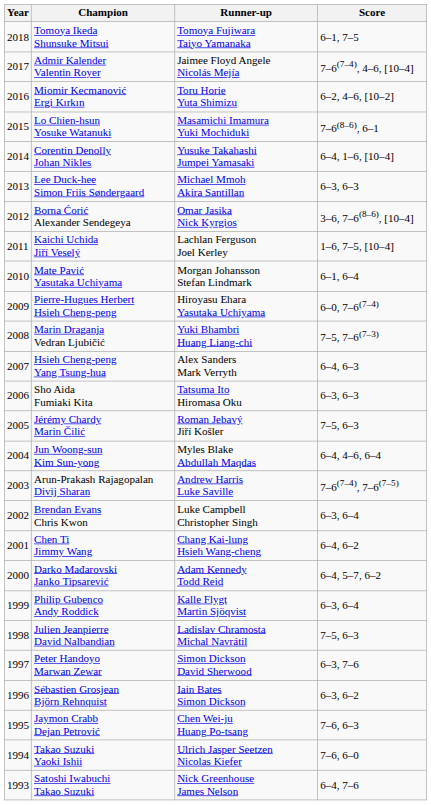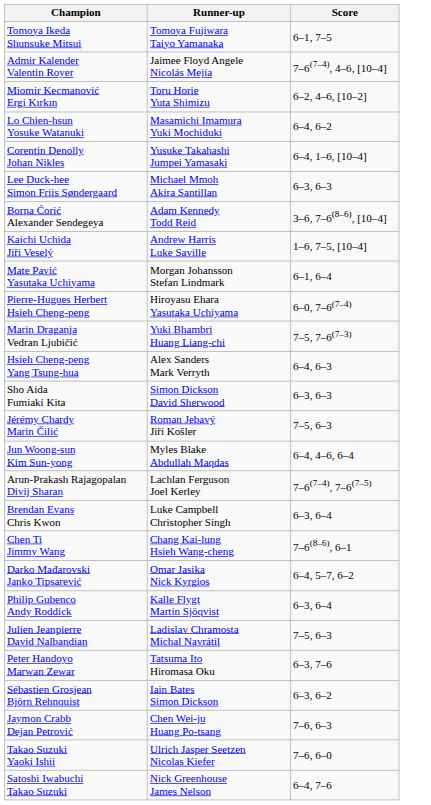 <table class="wikitable">
 <tr>
-<th>Year</th>
 <th width="200">Champion</th>
 <th width="200">Runner-up</th>
 <th width="150">Score</th>
 </tr>
 <tr>
-<td>2018</td>
 <td> <a href='#'>Tomoya Ikeda</a> <br>  <a href='#'>Shunsuke Mitsui</a></td>
 <td> <a href='#'>Tomoya Fujiwara</a> <br>  <a href='#'>Taiyo Yamanaka</a></td>
 <td>6–1, 7–5</td>
 </tr>
 <tr>
-<td>2017</td>
 <td> <a href='#'>Admir Kalender</a> <br>  <a href='#'>Valentin Royer</a></td>
 <td> Jaimee Floyd Angele <br>  <a href='#'>Nicolás Mejía</a></td>
 <td>7–6<sup>(7–4)</sup>, 4–6, [10–4]</td>
 </tr>
 <tr>
-<td>2016</td>
 <td> <a href='#'>Miomir Kecmanović</a> <br>  <a href='#'>Ergi Kırkın</a></td>
 <td> <a href='#'>Toru Horie</a> <br>  <a href='#'>Yuta Shimizu</a></td>
 <td>6–2, 4–6, [10–2]</td>
 </tr>
 <tr>
-<td>2015</td>
 <td> <a href='#'>Lo Chien-hsun</a> <br>  <a href='#'>Yosuke Watanuki</a></td>
 <td> <a href='#'>Masamichi Imamura</a> <br>  <a href='#'>Yuki Mochiduki</a></td>
-<td>7–6<sup>(8–6)</sup>, 6–1</td>
+<td>6–4, 6–2</td>
 </tr>
 <tr>
-<td>2014</td>
 <td> <a href='#'>Corentin Denolly</a> <br>  <a href='#'>Johan Nikles</a></td>
 <td> <a href='#'>Yusuke Takahashi</a> <br>  <a href='#'>Jumpei Yamasaki</a></td>
 <td>6–4, 1–6, [10–4]</td>
 </tr>
 <tr>
-<td>2013</td>
 <td> <a href='#'>Lee Duck-hee</a> <br>  <a href='#'>Simon Friis Søndergaard</a></td>
 <td> <a href='#'>Michael Mmoh</a> <br>  <a href='#'>Akira Santillan</a></td>
 <td>6–3, 6–3</td>
 </tr>
 <tr>
-<td>2012</td>
 <td> <a href='#'>Borna Ćorić</a> <br>  Alexander Sendegeya</td>
-<td> <a href='#'>Omar Jasika</a> <br>  <a href='#'>Nick Kyrgios</a></td>
+<td> <a href='#'>Adam Kennedy</a> <br>  <a href='#'>Todd Reid</a></td>
 <td>3–6, 7–6<sup>(8–6)</sup>, [10–4]</td>
 </tr>
 <tr>
-<td>2011</td>
 <td> <a href='#'>Kaichi Uchida</a> <br>  <a href='#'>Jiří Veselý</a></td>
-<td> Lachlan Ferguson <br>  Joel Kerley</td>
+<td> <a href='#'>Andrew Harris</a> <br>  <a href='#'>Luke Saville</a></td>
 <td>1–6, 7–5, [10–4]</td>
 </tr>
 <tr>
-<td>2010</td>
 <td> <a href='#'>Mate Pavić</a> <br>  <a href='#'>Yasutaka Uchiyama</a></td>
 <td> Morgan Johansson <br>  Stefan Lindmark</td>
 <td>6–1, 6–4</td>
 </tr>
 <tr>
-<td>2009</td>
 <td> <a href='#'>Pierre-Hugues Herbert</a> <br>  <a href='#'>Hsieh Cheng-peng</a></td>
 <td> Hiroyasu Ehara <br>  <a href='#'>Yasutaka Uchiyama</a></td>
 <td>6–0, 7–6<sup>(7–4)</sup></td>
 </tr>
 <tr>
-<td>2008</td>
 <td> <a href='#'>Marin Draganja</a> <br>  Vedran Ljubičić</td>
 <td> <a href='#'>Yuki Bhambri</a> <br>  <a href='#'>Huang Liang-chi</a></td>
 <td>7–5, 7–6<sup>(7–3)</sup></td>
 </tr>
 <tr>
-<td>2007</td>
 <td> <a href='#'>Hsieh Cheng-peng</a> <br>  <a href='#'>Yang Tsung-hua</a></td>
 <td> Alex Sanders <br>  Mark Verryth</td>
 <td>6–4, 6–3</td>
 </tr>
 <tr>
-<td>2006</td>
 <td> Sho Aida <br>  Fumiaki Kita</td>
-<td> <a href='#'>Tatsuma Ito</a> <br>  Hiromasa Oku</td>
+<td> <a href='#'>Simon Dickson</a> <br>  <a href='#'>David Sherwood</a></td>
 <td>6–3, 6–3</td>
 </tr>
 <tr>
-<td>2005</td>
 <td> <a href='#'>Jérémy Chardy</a> <br>  <a href='#'>Marin Čilić</a></td>
 <td> <a href='#'>Roman Jebavý</a> <br>  Jiří Košler</td>
 <td>7–5, 6–3</td>
 </tr>
 <tr>
-<td>2004</td>
 <td> <a href='#'>Jun Woong-sun</a> <br>  <a href='#'>Kim Sun-yong</a></td>
 <td> Myles Blake <br>  <a href='#'>Abdullah Maqdas</a></td>
 <td>6–4, 4–6, 6–4</td>
 </tr>
 <tr>
-<td>2003</td>
 <td> Arun-Prakash Rajagopalan <br>  <a href='#'>Divij Sharan</a></td>
-<td> <a href='#'>Andrew Harris</a> <br>  <a href='#'>Luke Saville</a></td>
+<td> Lachlan Ferguson <br>  Joel Kerley</td>
 <td>7–6<sup>(7–4)</sup>, 7–6<sup>(7–5)</sup></td>
 </tr>
 <tr>
-<td>2002</td>
 <td> <a href='#'>Brendan Evans</a> <br>  Chris Kwon</td>
 <td> Luke Campbell <br>  Christopher Singh</td>
 <td>6–3, 6–4</td>
 </tr>
 <tr>
-<td>2001</td>
 <td> <a href='#'>Chen Ti</a> <br>  <a href='#'>Jimmy Wang</a></td>
 <td> <a href='#'>Chang Kai-lung</a> <br>  <a href='#'>Hsieh Wang-cheng</a></td>
-<td>6–4, 6–2</td>
+<td>7–6<sup>(8–6)</sup>, 6–1</td>
 </tr>
 <tr>
-<td>2000</td>
 <td> <a href='#'>Darko Mađarovski</a> <br>  <a href='#'>Janko Tipsarević</a></td>
-<td> <a href='#'>Adam Kennedy</a> <br>  <a href='#'>Todd Reid</a></td>
+<td> <a href='#'>Omar Jasika</a> <br>  <a href='#'>Nick Kyrgios</a></td>
 <td>6–4, 5–7, 6–2</td>
 </tr>
 <tr>
-<td>1999</td>
 <td> <a href='#'>Philip Gubenco</a> <br>  <a href='#'>Andy Roddick</a></td>
 <td> <a href='#'>Kalle Flygt</a> <br>  <a href='#'>Martin Sjöqvist</a></td>
 <td>6–3, 6–4</td>
 </tr>
 <tr>
-<td>1998</td>
 <td> <a href='#'>Julien Jeanpierre</a> <br>  <a href='#'>David Nalbandian</a></td>
 <td> <a href='#'>Ladislav Chramosta</a> <br>  <a href='#'>Michal Navrátil</a></td>
 <td>7–5, 6–3</td>
 </tr>
 <tr>
-<td>1997</td>
 <td> <a href='#'>Peter Handoyo</a> <br>  <a href='#'>Marwan Zewar</a></td>
-<td> <a href='#'>Simon Dickson</a> <br>  <a href='#'>David Sherwood</a></td>
+<td> <a href='#'>Tatsuma Ito</a> <br>  Hiromasa Oku</td>
 <td>6–3, 7–6</td>
 </tr>
 <tr>
-<td>1996</td>
 <td> <a href='#'>Sébastien Grosjean</a> <br>  <a href='#'>Björn Rehnquist</a></td>
 <td> <a href='#'>Iain Bates</a> <br>  <a href='#'>Simon Dickson</a></td>
 <td>6–3, 6–2</td>
 </tr>
 <tr>
-<td>1995</td>
 <td> <a href='#'>Jaymon Crabb</a> <br>  <a href='#'>Dejan Petrović</a></td>
 <td> <a href='#'>Chen Wei-ju</a> <br>  <a href='#'>Huang Po-tsang</a></td>
 <td>7–6, 6–3</td>
 </tr>
 <tr>
-<td>1994</td>
 <td> <a href='#'>Takao Suzuki</a> <br>  <a href='#'>Yaoki Ishii</a></td>
 <td> <a href='#'>Ulrich Jasper Seetzen</a> <br>  <a href='#'>Nicolas Kiefer</a></td>
 <td>7–6, 6–0</td>
 </tr>
 <tr>
-<td>1993</td>
 <td> <a href='#'>Satoshi Iwabuchi</a> <br>  <a href='#'>Takao Suzuki</a></td>
 <td> <a href='#'>Nick Greenhouse</a> <br>  <a href='#'>James Nelson</a></td>
 <td>6–4, 7–6</td>
 </tr>
 </table>
